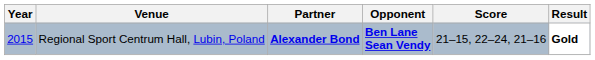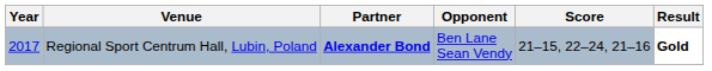 <table class="sortable wikitable" style="font-size: 90%;">
 <tr>
 <th>Year</th>
 <th>Venue</th>
 <th>Partner</th>
 <th>Opponent</th>
 <th>Score</th>
 <th>Result</th>
 </tr>
 <tr style="background:#AABBCC">
-<td align="center"><a href='#'>2015</a></td>
+<td align="center"><a href='#'>2017</a></td>
 <td align="left">Regional Sport Centrum Hall, <a href='#'>Lubin, Poland</a></td>
 <td align="left"><strong> <a href='#'>Alexander Bond</a></strong></td>
-<td align="left"><strong> <a href='#'>Ben Lane</a><br> <a href='#'>Sean Vendy</a></strong></td>
+<td align="left"> <a href='#'>Ben Lane</a><br> <a href='#'>Sean Vendy</a></td>
 <td align="left">21–15, 22–24, 21–16</td>
 <td style="text-align:left; background:white"> <strong>Gold</strong></td>
 </tr>
 </table>
